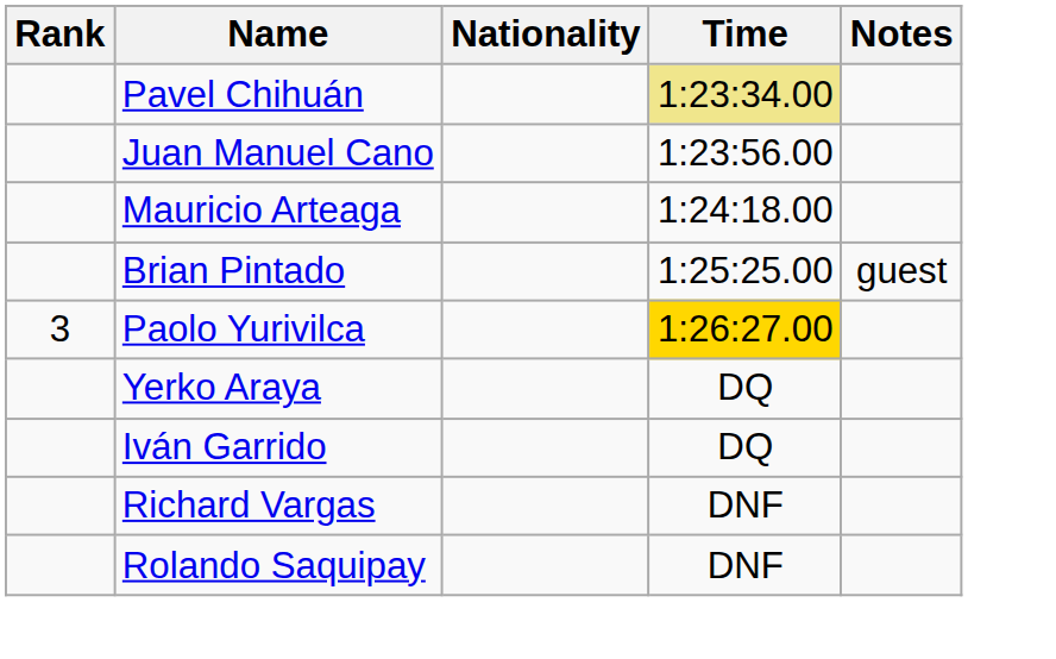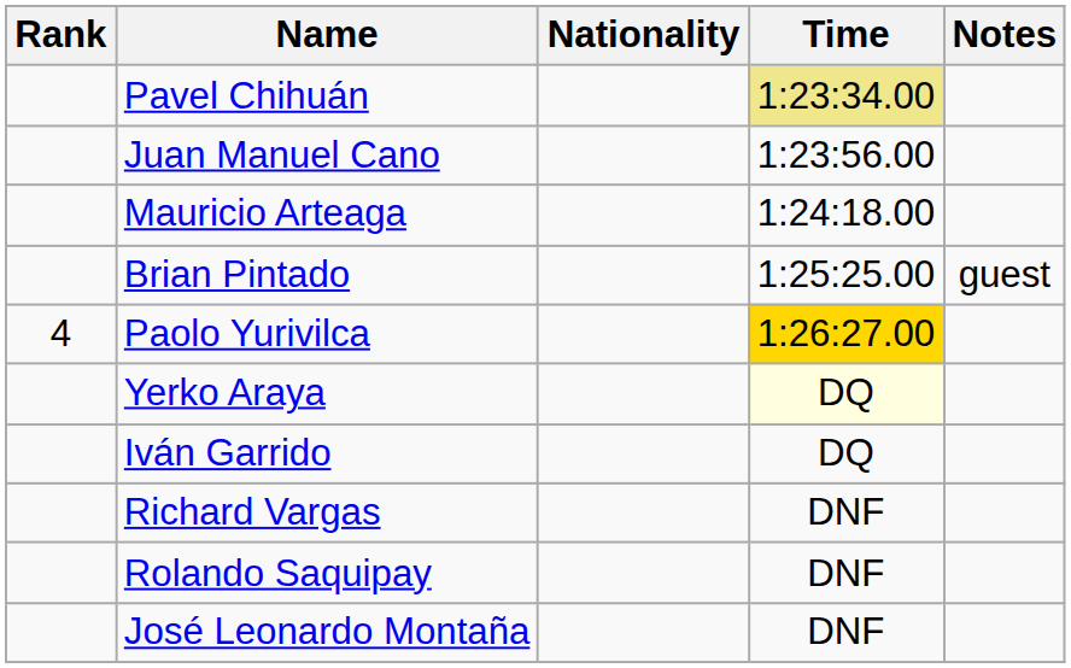 <table class="wikitable sortable" style="text-align:center">
 <tr>
 <th>Rank</th>
 <th>Name</th>
 <th>Nationality</th>
 <th>Time</th>
 <th>Notes</th>
 </tr>
 <tr>
 <td align=center></td>
 <td align=left><a href='#'>Pavel Chihuán</a></td>
 <td align=left></td>
 <td style="background: khaki;">1:23:34.00</td>
 <td></td>
 </tr>
 <tr>
 <td align=center></td>
 <td align=left><a href='#'>Juan Manuel Cano</a></td>
 <td align=left></td>
 <td>1:23:56.00</td>
 <td></td>
 </tr>
 <tr>
 <td align=center></td>
 <td align=left><a href='#'>Mauricio Arteaga</a></td>
 <td align=left></td>
 <td>1:24:18.00</td>
 <td></td>
 </tr>
 <tr>
 <td align=center></td>
 <td align=left><a href='#'>Brian Pintado</a></td>
 <td align=left></td>
 <td>1:25:25.00</td>
 <td>guest</td>
 </tr>
 <tr>
-<td align=center>3</td>
+<td align=center>4</td>
 <td align=left><a href='#'>Paolo Yurivilca</a></td>
 <td align=left></td>
 <td style="background: gold;">1:26:27.00</td>
 <td></td>
 </tr>
 <tr>
 <td align=center></td>
 <td align=left><a href='#'>Yerko Araya</a></td>
 <td align=left></td>
-<td>DQ</td>
+<td style="background: lightyellow;">DQ</td>
 <td></td>
 </tr>
 <tr>
 <td align=center></td>
 <td align=left><a href='#'>Iván Garrido</a></td>
 <td align=left></td>
 <td>DQ</td>
 <td></td>
 </tr>
 <tr>
 <td align=center></td>
 <td align=left><a href='#'>Richard Vargas</a></td>
 <td align=left></td>
 <td>DNF</td>
 <td></td>
 </tr>
 <tr>
 <td align=center></td>
 <td align=left><a href='#'>Rolando Saquipay</a></td>
 <td align=left></td>
 <td>DNF</td>
 <td></td>
 </tr>
+<tr>
+<td align=center></td>
+<td align=left><a href='#'>José Leonardo Montaña</a></td>
+<td align=left></td>
+<td>DNF</td>
+<td></td>
+</tr>
 </table>
